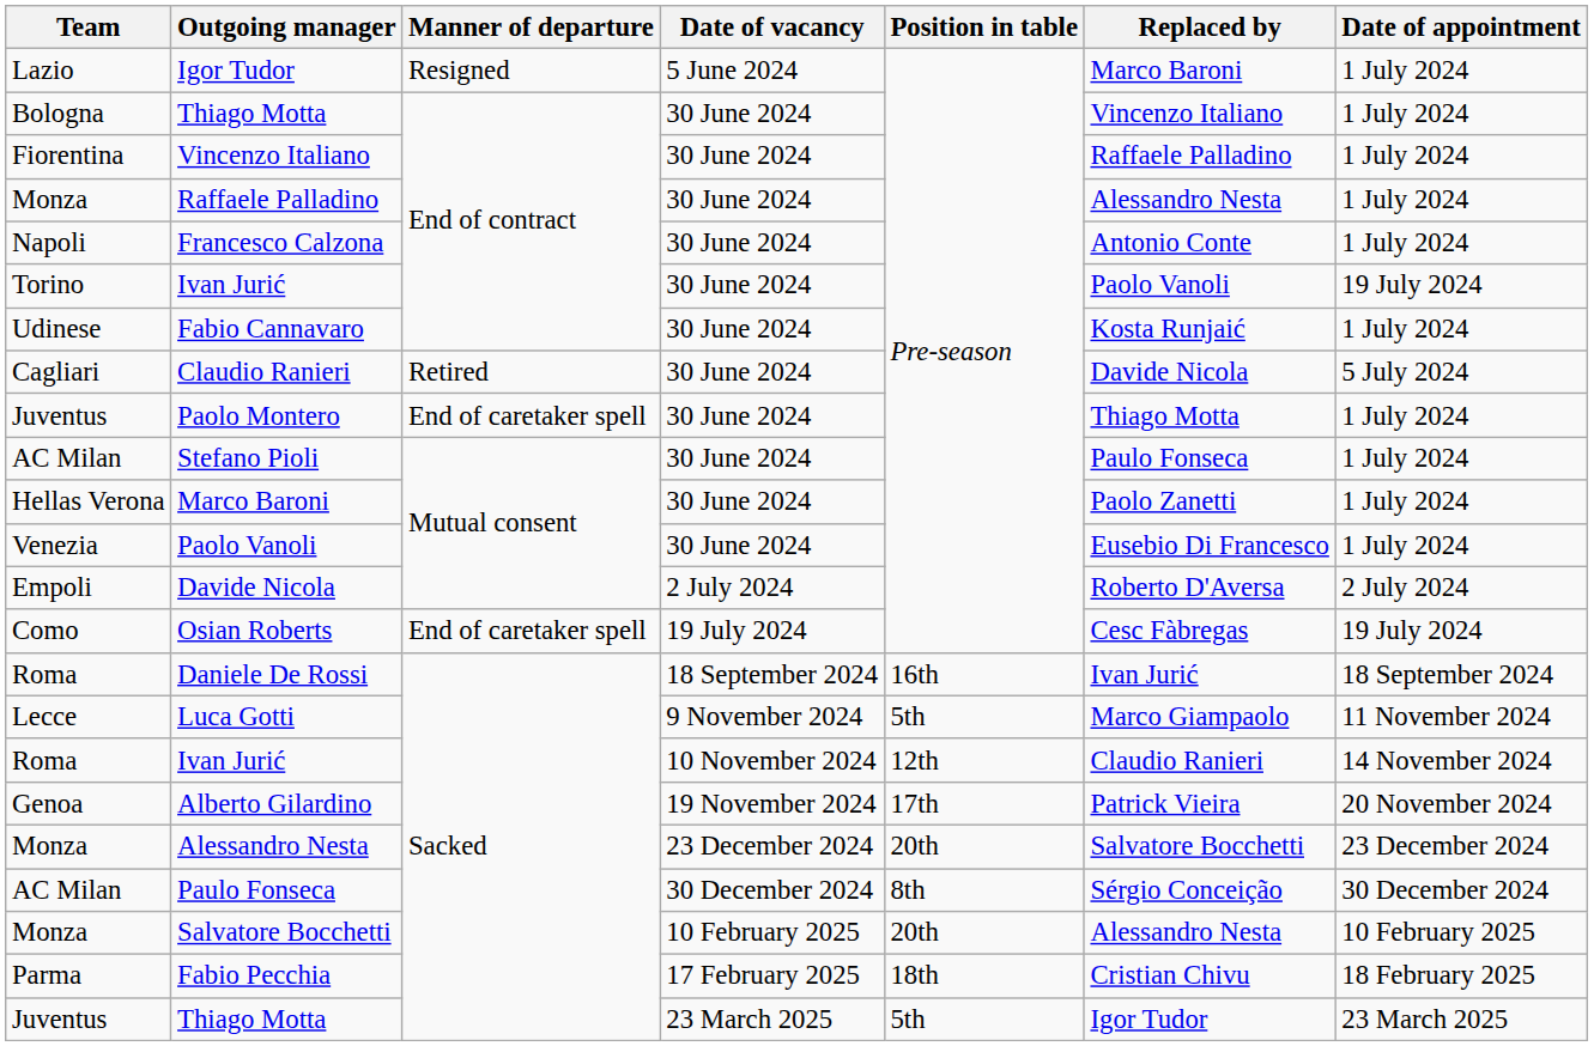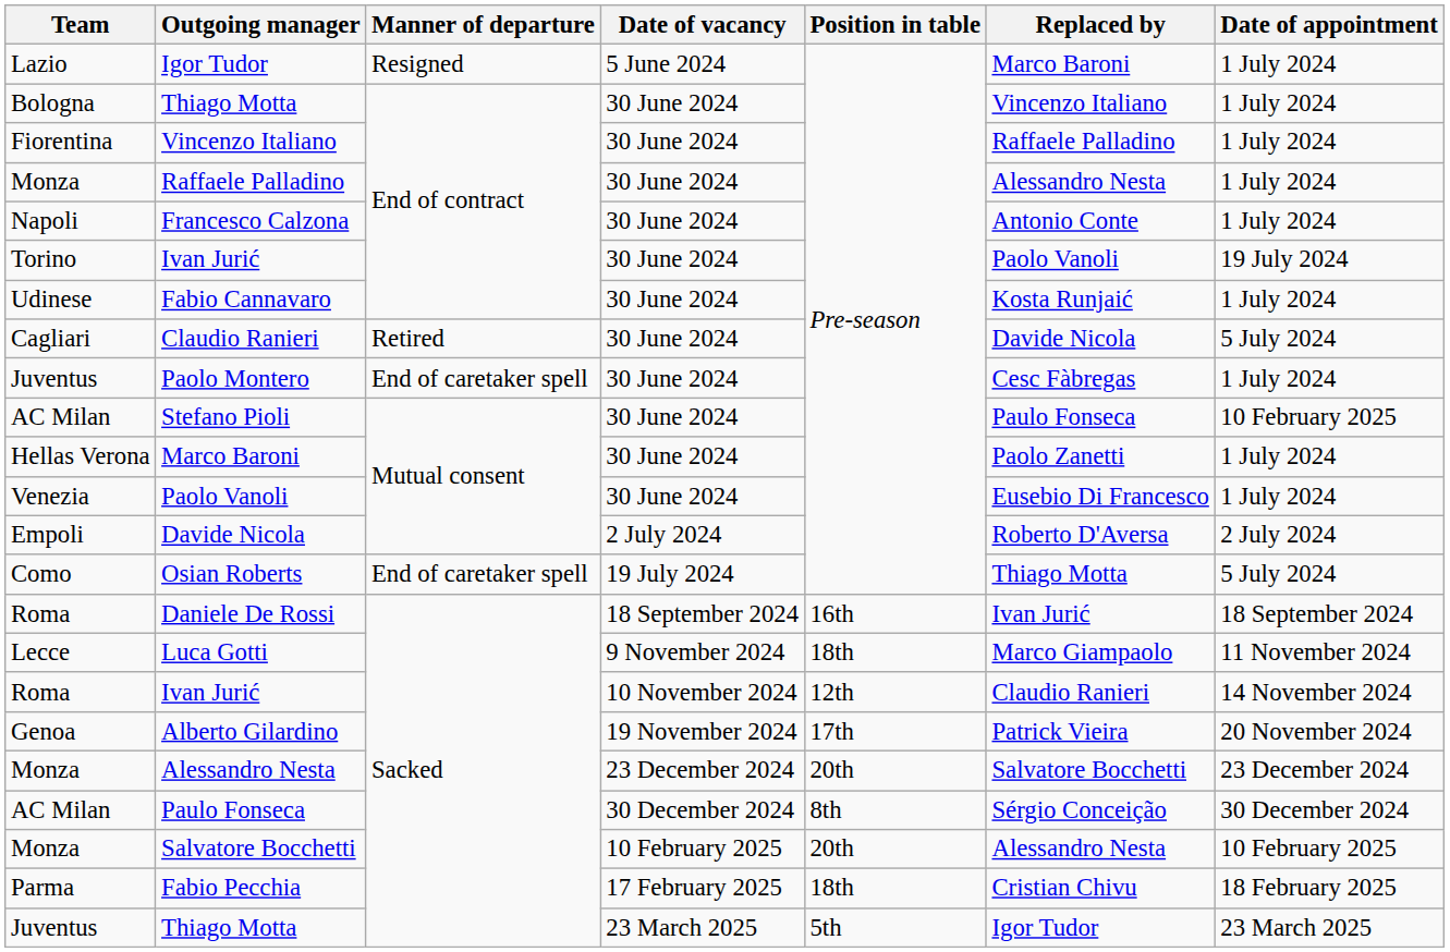 <table class="wikitable sortable">
 <tr>
 <th>Team</th>
 <th>Outgoing manager</th>
 <th>Manner of departure</th>
 <th>Date of vacancy</th>
 <th>Position in table</th>
 <th>Replaced by</th>
 <th>Date of appointment</th>
 </tr>
 <tr>
 <td>Lazio</td>
 <td> <a href='#'>Igor Tudor</a></td>
 <td>Resigned</td>
 <td>5 June 2024</td>
 <td rowspan="14"><em>Pre-season</em></td>
 <td> <a href='#'>Marco Baroni</a></td>
 <td>1 July 2024</td>
 </tr>
 <tr>
 <td>Bologna</td>
 <td> <a href='#'>Thiago Motta</a></td>
 <td rowspan="6">End of contract</td>
 <td>30 June 2024</td>
 <td> <a href='#'>Vincenzo Italiano</a></td>
 <td>1 July 2024</td>
 </tr>
 <tr>
 <td>Fiorentina</td>
 <td> <a href='#'>Vincenzo Italiano</a></td>
 <td>30 June 2024</td>
 <td> <a href='#'>Raffaele Palladino</a></td>
 <td>1 July 2024</td>
 </tr>
 <tr>
 <td>Monza</td>
 <td> <a href='#'>Raffaele Palladino</a></td>
 <td>30 June 2024</td>
 <td> <a href='#'>Alessandro Nesta</a></td>
 <td>1 July 2024</td>
 </tr>
 <tr>
 <td>Napoli</td>
 <td> <a href='#'>Francesco Calzona</a></td>
 <td>30 June 2024</td>
 <td> <a href='#'>Antonio Conte</a></td>
 <td>1 July 2024</td>
 </tr>
 <tr>
 <td>Torino</td>
 <td> <a href='#'>Ivan Jurić</a></td>
 <td>30 June 2024</td>
 <td> <a href='#'>Paolo Vanoli</a></td>
 <td>19 July 2024</td>
 </tr>
 <tr>
 <td>Udinese</td>
 <td> <a href='#'>Fabio Cannavaro</a></td>
 <td>30 June 2024</td>
 <td> <a href='#'>Kosta Runjaić</a></td>
 <td>1 July 2024</td>
 </tr>
 <tr>
 <td>Cagliari</td>
 <td> <a href='#'>Claudio Ranieri</a></td>
 <td>Retired</td>
 <td>30 June 2024</td>
 <td> <a href='#'>Davide Nicola</a></td>
 <td>5 July 2024</td>
 </tr>
 <tr>
 <td>Juventus</td>
 <td> <a href='#'>Paolo Montero</a></td>
 <td>End of caretaker spell</td>
 <td>30 June 2024</td>
-<td> <a href='#'>Thiago Motta</a></td>
+<td> <a href='#'>Cesc Fàbregas</a></td>
 <td>1 July 2024</td>
 </tr>
 <tr>
 <td>AC Milan</td>
 <td> <a href='#'>Stefano Pioli</a></td>
 <td rowspan="4">Mutual consent</td>
 <td>30 June 2024</td>
 <td> <a href='#'>Paulo Fonseca</a></td>
-<td>1 July 2024</td>
+<td>10 February 2025</td>
 </tr>
 <tr>
 <td>Hellas Verona</td>
 <td> <a href='#'>Marco Baroni</a></td>
 <td>30 June 2024</td>
 <td> <a href='#'>Paolo Zanetti</a></td>
 <td>1 July 2024</td>
 </tr>
 <tr>
 <td>Venezia</td>
 <td> <a href='#'>Paolo Vanoli</a></td>
 <td>30 June 2024</td>
 <td> <a href='#'>Eusebio Di Francesco</a></td>
 <td>1 July 2024</td>
 </tr>
 <tr>
 <td>Empoli</td>
 <td> <a href='#'>Davide Nicola</a></td>
 <td>2 July 2024</td>
 <td> <a href='#'>Roberto D'Aversa</a></td>
 <td>2 July 2024</td>
 </tr>
 <tr>
 <td>Como</td>
 <td> <a href='#'>Osian Roberts</a></td>
 <td>End of caretaker spell</td>
 <td>19 July 2024</td>
-<td> <a href='#'>Cesc Fàbregas</a></td>
-<td>19 July 2024</td>
+<td> <a href='#'>Thiago Motta</a></td>
+<td>5 July 2024</td>
 </tr>
 <tr>
 <td>Roma</td>
 <td> <a href='#'>Daniele De Rossi</a></td>
 <td rowspan="9">Sacked</td>
 <td>18 September 2024</td>
 <td>16th</td>
 <td> <a href='#'>Ivan Jurić</a></td>
 <td>18 September 2024</td>
 </tr>
 <tr>
 <td>Lecce</td>
 <td> <a href='#'>Luca Gotti</a></td>
 <td>9 November 2024</td>
-<td>5th</td>
+<td>18th</td>
 <td> <a href='#'>Marco Giampaolo</a></td>
 <td>11 November 2024</td>
 </tr>
 <tr>
 <td>Roma</td>
 <td> <a href='#'>Ivan Jurić</a></td>
 <td>10 November 2024</td>
 <td>12th</td>
 <td> <a href='#'>Claudio Ranieri</a></td>
 <td>14 November 2024</td>
 </tr>
 <tr>
 <td>Genoa</td>
 <td> <a href='#'>Alberto Gilardino</a></td>
 <td>19 November 2024</td>
 <td>17th</td>
 <td> <a href='#'>Patrick Vieira</a></td>
 <td>20 November 2024</td>
 </tr>
 <tr>
 <td>Monza</td>
 <td> <a href='#'>Alessandro Nesta</a></td>
 <td>23 December 2024</td>
 <td>20th</td>
 <td> <a href='#'>Salvatore Bocchetti</a></td>
 <td>23 December 2024</td>
 </tr>
 <tr>
 <td>AC Milan</td>
 <td> <a href='#'>Paulo Fonseca</a></td>
 <td>30 December 2024</td>
 <td>8th</td>
 <td> <a href='#'>Sérgio Conceição</a></td>
 <td>30 December 2024</td>
 </tr>
 <tr>
 <td>Monza</td>
 <td> <a href='#'>Salvatore Bocchetti</a></td>
 <td>10 February 2025</td>
 <td>20th</td>
 <td> <a href='#'>Alessandro Nesta</a></td>
 <td>10 February 2025</td>
 </tr>
 <tr>
 <td>Parma</td>
 <td> <a href='#'>Fabio Pecchia</a></td>
 <td>17 February 2025</td>
 <td>18th</td>
 <td> <a href='#'>Cristian Chivu</a></td>
 <td>18 February 2025</td>
 </tr>
 <tr>
 <td>Juventus</td>
 <td> <a href='#'>Thiago Motta</a></td>
 <td>23 March 2025</td>
 <td>5th</td>
 <td> <a href='#'>Igor Tudor</a></td>
 <td>23 March 2025</td>
 </tr>
 </table>
